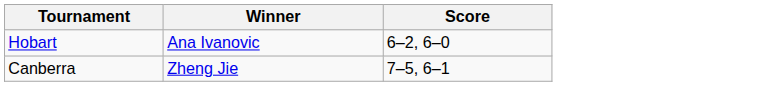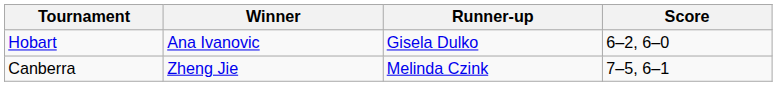 <table class="wikitable">
 <tr style="background:#efefef;">
 <th style="width:150px;">Tournament</th>
 <th style="width:210px;">Winner</th>
+<th style="width:210px;">Runner-up</th>
 <th style="width:160px;">Score</th>
 </tr>
 <tr>
 <td><a href='#'>Hobart</a></td>
 <td> <a href='#'>Ana Ivanovic</a></td>
+<td> <a href='#'>Gisela Dulko</a></td>
 <td>6–2, 6–0</td>
 </tr>
 <tr>
 <td>Canberra</td>
 <td> <a href='#'>Zheng Jie</a></td>
+<td> <a href='#'>Melinda Czink</a></td>
 <td>7–5, 6–1</td>
 </tr>
 </table>
